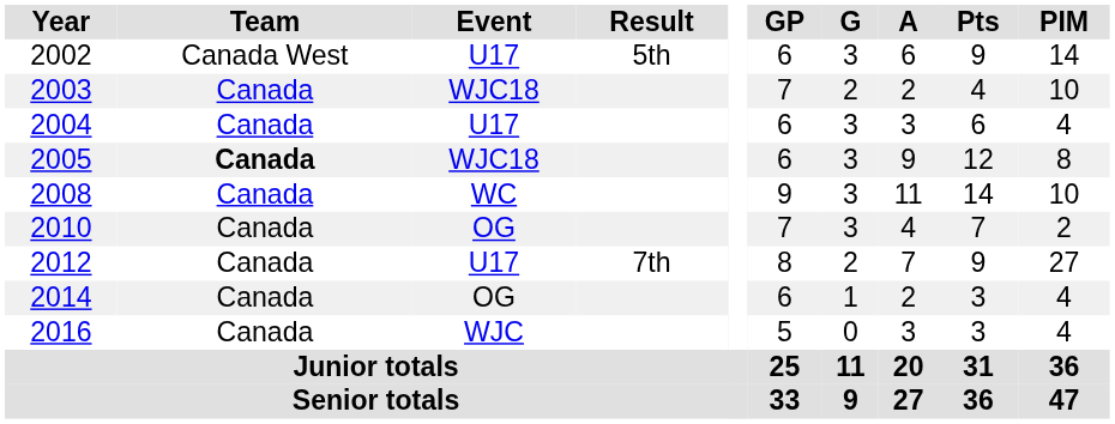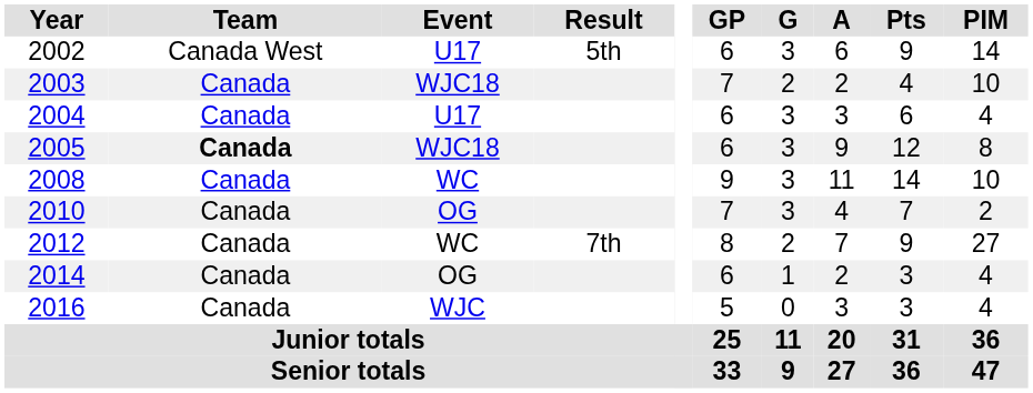 <table border="0" cellpadding="1" cellspacing="0" style="text-align:center; width:40em">
 <tr ALIGN="centre" bgcolor="#e0e0e0">
 <th>Year</th>
 <th>Team</th>
 <th>Event</th>
 <th>Result</th>
 <th rowspan="99" bgcolor="#ffffff"> </th>
 <th>GP</th>
 <th>G</th>
 <th>A</th>
 <th>Pts</th>
 <th>PIM</th>
 </tr>
 <tr>
 <td>2002</td>
 <td>Canada West</td>
 <td><a href='#'>U17</a></td>
 <td>5th</td>
 <td>6</td>
 <td>3</td>
 <td>6</td>
 <td>9</td>
 <td>14</td>
 </tr>
 <tr bgcolor="#f0f0f0">
 <td><a href='#'>2003</a></td>
 <td><a href='#'>Canada</a></td>
 <td><a href='#'>WJC18</a></td>
 <td></td>
 <td>7</td>
 <td>2</td>
 <td>2</td>
 <td>4</td>
 <td>10</td>
 </tr>
 <tr>
 <td><a href='#'>2004</a></td>
 <td><a href='#'>Canada</a></td>
 <td><a href='#'>U17</a></td>
 <td></td>
 <td>6</td>
 <td>3</td>
 <td>3</td>
 <td>6</td>
 <td>4</td>
 </tr>
 <tr bgcolor="#f0f0f0">
 <td><a href='#'>2005</a></td>
 <td><strong>Canada</strong></td>
 <td><a href='#'>WJC18</a></td>
 <td></td>
 <td>6</td>
 <td>3</td>
 <td>9</td>
 <td>12</td>
 <td>8</td>
 </tr>
 <tr>
 <td><a href='#'>2008</a></td>
 <td><a href='#'>Canada</a></td>
 <td><a href='#'>WC</a></td>
 <td></td>
 <td>9</td>
 <td>3</td>
 <td>11</td>
 <td>14</td>
 <td>10</td>
 </tr>
 <tr bgcolor="#f0f0f0">
 <td><a href='#'>2010</a></td>
 <td>Canada</td>
 <td><a href='#'>OG</a></td>
 <td></td>
 <td>7</td>
 <td>3</td>
 <td>4</td>
 <td>7</td>
 <td>2</td>
 </tr>
 <tr>
 <td><a href='#'>2012</a></td>
 <td>Canada</td>
-<td><a href='#'>U17</a></td>
+<td>WC</td>
 <td>7th</td>
 <td>8</td>
 <td>2</td>
 <td>7</td>
 <td>9</td>
 <td>27</td>
 </tr>
 <tr bgcolor="#f0f0f0">
 <td><a href='#'>2014</a></td>
 <td>Canada</td>
 <td>OG</td>
 <td></td>
 <td>6</td>
 <td>1</td>
 <td>2</td>
 <td>3</td>
 <td>4</td>
 </tr>
 <tr>
 <td><a href='#'>2016</a></td>
 <td>Canada</td>
 <td><a href='#'>WJC</a></td>
 <td></td>
 <td>5</td>
 <td>0</td>
 <td>3</td>
 <td>3</td>
 <td>4</td>
 </tr>
 <tr bgcolor="#e0e0e0">
 <th colspan=5>Junior totals</th>
 <th>25</th>
 <th>11</th>
 <th>20</th>
 <th>31</th>
 <th>36</th>
 </tr>
 <tr bgcolor="#e0e0e0">
 <th colspan=5>Senior totals</th>
 <th>33</th>
 <th>9</th>
 <th>27</th>
 <th>36</th>
 <th>47</th>
 </tr>
 </table>
